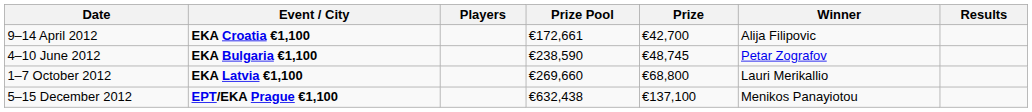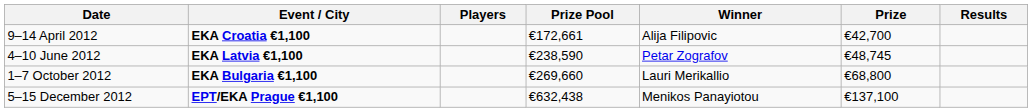 <table class="wikitable" width="100%">
 <tr>
 <th width="18%">Date</th>
 <th !width="16%">Event / City</th>
 <th !width="11%">Players</th>
 <th !width="12%">Prize Pool</th>
+<th !width="18%">Winner</th>
 <th !width="12%">Prize</th>
-<th !width="18%">Winner</th>
 <th !width="11%">Results</th>
 </tr>
 <tr>
 <td>9–14 April 2012</td>
 <td> <strong>EKA <a href='#'>Croatia</a> €1,100</strong></td>
 <td></td>
 <td>€172,661</td>
+<td> Alija Filipovic</td>
 <td>€42,700</td>
-<td> Alija Filipovic</td>
 <td> </td>
 </tr>
 <tr>
 <td>4–10 June 2012</td>
-<td> <strong>EKA <a href='#'>Bulgaria</a> €1,100</strong></td>
+<td> <strong>EKA <a href='#'>Latvia</a> €1,100</strong></td>
 <td></td>
 <td>€238,590</td>
+<td> <a href='#'>Petar Zografov</a></td>
 <td>€48,745</td>
-<td> <a href='#'>Petar Zografov</a></td>
 <td></td>
 </tr>
 <tr>
 <td>1–7 October 2012</td>
-<td> <strong>EKA <a href='#'>Latvia</a> €1,100</strong></td>
+<td> <strong>EKA <a href='#'>Bulgaria</a> €1,100</strong></td>
 <td></td>
 <td>€269,660</td>
+<td> Lauri Merikallio</td>
 <td>€68,800</td>
-<td> Lauri Merikallio</td>
 <td></td>
 </tr>
 <tr>
 <td>5–15 December 2012</td>
 <td> <strong><a href='#'>EPT</a>/EKA <a href='#'>Prague</a> €1,100</strong></td>
 <td></td>
 <td>€632,438</td>
+<td> Menikos Panayiotou</td>
 <td>€137,100</td>
-<td> Menikos Panayiotou</td>
 <td></td>
 </tr>
 </table>
